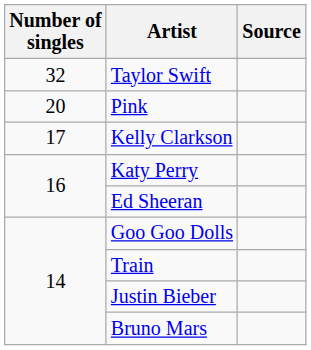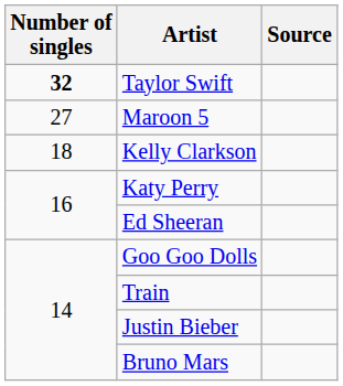 <table class="wikitable">
 <tr>
 <th>Number of <br>singles</th>
 <th>Artist</th>
 <th>Source</th>
 </tr>
 <tr>
-<td style="text-align:center;">32</td>
+<td style="text-align:center;"><strong>32</strong></td>
 <td><a href='#'>Taylor Swift</a></td>
 <td></td>
 </tr>
 <tr>
-<td style="text-align:center;">20</td>
-<td><a href='#'>Pink</a></td>
+<td style="text-align:center;">27</td>
+<td><a href='#'>Maroon 5</a></td>
 <td></td>
 </tr>
 <tr>
-<td style="text-align:center;">17</td>
+<td style="text-align:center;">18</td>
 <td><a href='#'>Kelly Clarkson</a></td>
 <td></td>
 </tr>
 <tr>
 <td style="text-align:center;" rowspan="2">16</td>
 <td><a href='#'>Katy Perry</a></td>
 <td></td>
 </tr>
 <tr>
 <td><a href='#'>Ed Sheeran</a></td>
 <td></td>
 </tr>
 <tr>
 <td style="text-align:center;" rowspan="4">14</td>
 <td><a href='#'>Goo Goo Dolls</a></td>
 <td></td>
 </tr>
 <tr>
 <td><a href='#'>Train</a></td>
 <td></td>
 </tr>
 <tr>
 <td><a href='#'>Justin Bieber</a></td>
 <td></td>
 </tr>
 <tr>
 <td><a href='#'>Bruno Mars</a></td>
 <td></td>
 </tr>
 </table>
